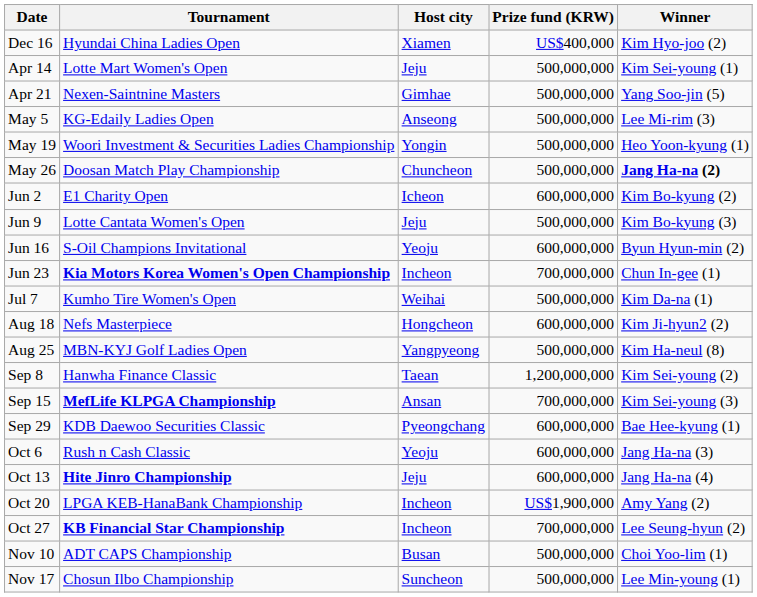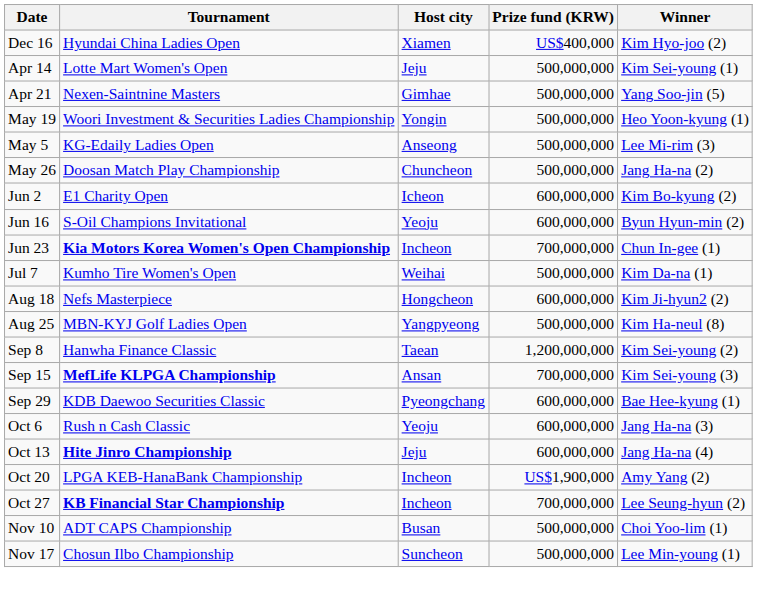 <table class="wikitable" style="font-size:95%;">
 <tr>
 <th>Date</th>
 <th>Tournament</th>
 <th>Host city</th>
 <th>Prize fund (KRW)</th>
 <th>Winner</th>
 </tr>
 <tr>
 <td>Dec 16</td>
 <td><a href='#'>Hyundai China Ladies Open</a></td>
 <td> <a href='#'>Xiamen</a></td>
 <td align=right><a href='#'>US$</a>400,000</td>
 <td> <a href='#'>Kim Hyo-joo</a> (2)</td>
 </tr>
 <tr>
 <td>Apr 14</td>
 <td><a href='#'>Lotte Mart Women's Open</a></td>
 <td> <a href='#'>Jeju</a></td>
 <td align=right>500,000,000</td>
 <td> <a href='#'>Kim Sei-young</a> (1)</td>
 </tr>
 <tr>
 <td>Apr 21</td>
 <td><a href='#'>Nexen-Saintnine Masters</a></td>
 <td> <a href='#'>Gimhae</a></td>
 <td align=right>500,000,000</td>
 <td> <a href='#'>Yang Soo-jin</a> (5)</td>
 </tr>
 <tr>
+<td>May 19</td>
+<td><a href='#'>Woori Investment & Securities Ladies Championship</a></td>
+<td> <a href='#'>Yongin</a></td>
+<td align=right>500,000,000</td>
+<td> <a href='#'>Heo Yoon-kyung</a> (1)</td>
+</tr>
+<tr>
 <td>May 5</td>
 <td><a href='#'>KG-Edaily Ladies Open</a></td>
 <td> <a href='#'>Anseong</a></td>
 <td align=right>500,000,000</td>
 <td> <a href='#'>Lee Mi-rim</a> (3)</td>
 </tr>
 <tr>
-<td>May 19</td>
-<td><a href='#'>Woori Investment & Securities Ladies Championship</a></td>
-<td> <a href='#'>Yongin</a></td>
-<td align=right>500,000,000</td>
-<td> <a href='#'>Heo Yoon-kyung</a> (1)</td>
-</tr>
-<tr>
 <td>May 26</td>
 <td><a href='#'>Doosan Match Play Championship</a></td>
 <td> <a href='#'>Chuncheon</a></td>
 <td align=right>500,000,000</td>
-<td><strong> <a href='#'>Jang Ha-na</a> (2)</strong></td>
+<td> <a href='#'>Jang Ha-na</a> (2)</td>
 </tr>
 <tr>
 <td>Jun 2</td>
 <td><a href='#'>E1 Charity Open</a></td>
 <td> <a href='#'>Icheon</a></td>
 <td align=right>600,000,000</td>
 <td> <a href='#'>Kim Bo-kyung</a> (2)</td>
-</tr>
-<tr>
-<td>Jun 9</td>
-<td><a href='#'>Lotte Cantata Women's Open</a></td>
-<td> <a href='#'>Jeju</a></td>
-<td align=right>500,000,000</td>
-<td> <a href='#'>Kim Bo-kyung</a> (3)</td>
 </tr>
 <tr>
 <td>Jun 16</td>
 <td><a href='#'>S-Oil Champions Invitational</a></td>
 <td> <a href='#'>Yeoju</a></td>
 <td align=right>600,000,000</td>
 <td> <a href='#'>Byun Hyun-min</a> (2)</td>
 </tr>
 <tr>
 <td>Jun 23</td>
 <td><strong><a href='#'>Kia Motors Korea Women's Open Championship</a></strong></td>
 <td> <a href='#'>Incheon</a></td>
 <td align=right>700,000,000</td>
 <td> <a href='#'>Chun In-gee</a> (1)</td>
 </tr>
 <tr>
 <td>Jul 7</td>
 <td><a href='#'>Kumho Tire Women's Open</a></td>
 <td> <a href='#'>Weihai</a></td>
 <td align=right>500,000,000</td>
 <td> <a href='#'>Kim Da-na</a> (1)</td>
 </tr>
 <tr>
 <td>Aug 18</td>
 <td><a href='#'>Nefs Masterpiece</a></td>
 <td> <a href='#'>Hongcheon</a></td>
 <td align=right>600,000,000</td>
 <td> <a href='#'>Kim Ji-hyun2</a> (2)</td>
 </tr>
 <tr>
 <td>Aug 25</td>
 <td><a href='#'>MBN-KYJ Golf Ladies Open</a></td>
 <td> <a href='#'>Yangpyeong</a></td>
 <td align=right>500,000,000</td>
 <td> <a href='#'>Kim Ha-neul</a> (8)</td>
 </tr>
 <tr>
 <td>Sep 8</td>
 <td><a href='#'>Hanwha Finance Classic</a></td>
 <td> <a href='#'>Taean</a></td>
 <td align=right>1,200,000,000</td>
 <td> <a href='#'>Kim Sei-young</a> (2)</td>
 </tr>
 <tr>
 <td>Sep 15</td>
 <td><strong><a href='#'>MefLife KLPGA Championship</a></strong></td>
 <td> <a href='#'>Ansan</a></td>
 <td align=right>700,000,000</td>
 <td> <a href='#'>Kim Sei-young</a> (3)</td>
 </tr>
 <tr>
 <td>Sep 29</td>
 <td><a href='#'>KDB Daewoo Securities Classic</a></td>
 <td> <a href='#'>Pyeongchang</a></td>
 <td align=right>600,000,000</td>
 <td> <a href='#'>Bae Hee-kyung</a> (1)</td>
 </tr>
 <tr>
 <td>Oct 6</td>
 <td><a href='#'>Rush n Cash Classic</a></td>
 <td> <a href='#'>Yeoju</a></td>
 <td align=right>600,000,000</td>
 <td> <a href='#'>Jang Ha-na</a> (3)</td>
 </tr>
 <tr>
 <td>Oct 13</td>
 <td><strong><a href='#'>Hite Jinro Championship</a></strong></td>
 <td> <a href='#'>Jeju</a></td>
 <td align=right>600,000,000</td>
 <td> <a href='#'>Jang Ha-na</a> (4)</td>
 </tr>
 <tr>
 <td>Oct 20</td>
 <td><a href='#'>LPGA KEB-HanaBank Championship</a></td>
 <td> <a href='#'>Incheon</a></td>
 <td align=right><a href='#'>US$</a>1,900,000</td>
 <td> <a href='#'>Amy Yang</a> (2)</td>
 </tr>
 <tr>
 <td>Oct 27</td>
 <td><strong><a href='#'>KB Financial Star Championship</a></strong></td>
 <td> <a href='#'>Incheon</a></td>
 <td align=right>700,000,000</td>
 <td> <a href='#'>Lee Seung-hyun</a> (2)</td>
 </tr>
 <tr>
 <td>Nov 10</td>
 <td><a href='#'>ADT CAPS Championship</a></td>
 <td> <a href='#'>Busan</a></td>
 <td align=right>500,000,000</td>
 <td> <a href='#'>Choi Yoo-lim</a> (1)</td>
 </tr>
 <tr>
 <td>Nov 17</td>
 <td><a href='#'>Chosun Ilbo Championship</a></td>
 <td> <a href='#'>Suncheon</a></td>
 <td align=right>500,000,000</td>
 <td> <a href='#'>Lee Min-young</a> (1)</td>
 </tr>
 </table>
